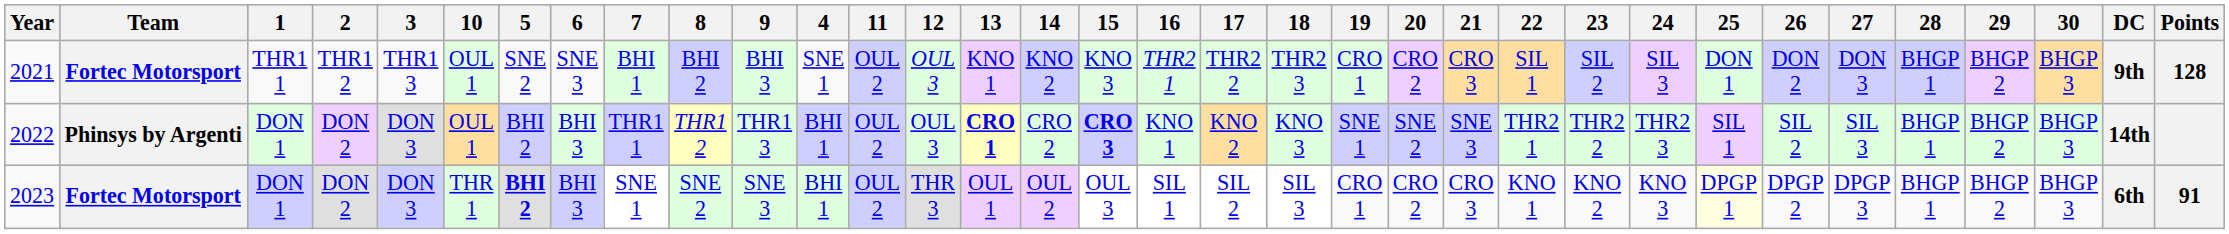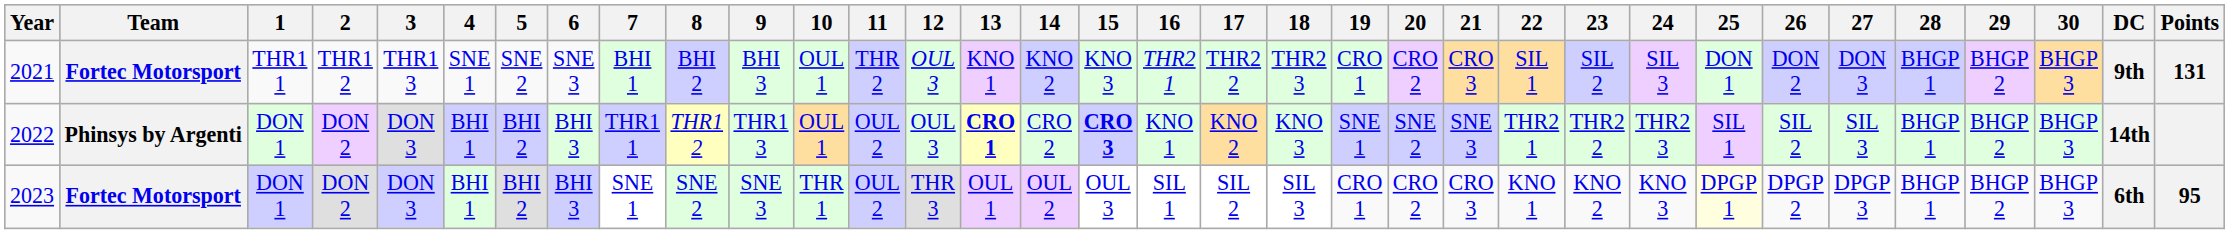 <table class="wikitable" style="text-align:center; font-size:85%">
 <tr>
 <th>Year</th>
 <th>Team</th>
 <th>1</th>
 <th>2</th>
 <th>3</th>
-<th>10</th>
+<th>4</th>
 <th>5</th>
 <th>6</th>
 <th>7</th>
 <th>8</th>
 <th>9</th>
-<th>4</th>
+<th>10</th>
 <th>11</th>
 <th>12</th>
 <th>13</th>
 <th>14</th>
 <th>15</th>
 <th>16</th>
 <th>17</th>
 <th>18</th>
 <th>19</th>
 <th>20</th>
 <th>21</th>
 <th>22</th>
 <th>23</th>
 <th>24</th>
 <th>25</th>
 <th>26</th>
 <th>27</th>
 <th>28</th>
 <th>29</th>
 <th>30</th>
 <th>DC</th>
 <th>Points</th>
 </tr>
 <tr>
 <td><a href='#'>2021</a></td>
 <th nowrap><a href='#'>Fortec Motorsport</a></th>
 <td style="background:#;"><a href='#'>THR1<br>1</a></td>
 <td style="background:#;"><a href='#'>THR1<br>2</a></td>
 <td style="background:#;"><a href='#'>THR1<br>3</a></td>
-<td style="background:#DFFFDF;"><a href='#'>OUL<br>1</a><br></td>
+<td style="background:#;"><a href='#'>SNE<br>1</a></td>
 <td style="background:#;"><a href='#'>SNE<br>2</a></td>
 <td style="background:#;"><a href='#'>SNE<br>3</a></td>
 <td style="background:#DFFFDF;"><a href='#'>BHI<br>1</a><br></td>
 <td style="background:#CFCFFF;"><a href='#'>BHI<br>2</a><br></td>
 <td style="background:#DFFFDF;"><a href='#'>BHI<br>3</a><br></td>
-<td style="background:#;"><a href='#'>SNE<br>1</a></td>
-<td style="background:#CFCFFF;"><a href='#'>OUL<br>2</a><br></td>
+<td style="background:#DFFFDF;"><a href='#'>OUL<br>1</a><br></td>
+<td style="background:#CFCFFF;"><a href='#'>THR<br>2</a><br></td>
 <td style="background:#DFFFDF;"><em><a href='#'>OUL<br>3</a></em><br></td>
 <td style="background:#EFCFFF;"><a href='#'>KNO<br>1</a><br></td>
 <td style="background:#CFCFFF;"><a href='#'>KNO<br>2</a><br></td>
 <td style="background:#DFFFDF;"><a href='#'>KNO<br>3</a><br></td>
 <td style="background:#DFFFDF;"><em><a href='#'>THR2<br>1</a></em><br></td>
 <td style="background:#DFFFDF;"><a href='#'>THR2<br>2</a><br></td>
 <td style="background:#DFFFDF;"><a href='#'>THR2<br>3</a><br></td>
 <td style="background:#DFFFDF;"><a href='#'>CRO<br>1</a><br></td>
 <td style="background:#EFCFFF;"><a href='#'>CRO<br>2</a><br></td>
 <td style="background:#FFDF9F;"><a href='#'>CRO<br>3</a><br></td>
 <td style="background:#FFDF9F;"><a href='#'>SIL<br>1</a><br></td>
 <td style="background:#CFCFFF;"><a href='#'>SIL<br>2</a><br></td>
 <td style="background:#EFCFFF;"><a href='#'>SIL<br>3</a><br></td>
 <td style="background:#DFFFDF;"><a href='#'>DON<br>1</a><br></td>
 <td style="background:#CFCFFF;"><a href='#'>DON<br>2</a><br></td>
 <td style="background:#CFCFFF;"><a href='#'>DON<br>3</a><br></td>
 <td style="background:#CFCFFF;"><a href='#'>BHGP<br>1</a><br></td>
 <td style="background:#EFCFFF;"><a href='#'>BHGP<br>2</a><br></td>
 <td style="background:#FFDF9F;"><a href='#'>BHGP<br>3</a><br></td>
 <th>9th</th>
-<th>128</th>
+<th>131</th>
 </tr>
 <tr>
 <td><a href='#'>2022</a></td>
 <th nowrap>Phinsys by Argenti</th>
 <td style="background:#DFFFDF;"><a href='#'>DON<br>1</a><br></td>
 <td style="background:#EFCFFF;"><a href='#'>DON<br>2</a><br></td>
 <td style="background:#DFDFDF;"><a href='#'>DON<br>3</a><br></td>
-<td style="background:#FFDF9F;"><a href='#'>OUL<br>1</a><br></td>
+<td style="background:#CFCFFF;"><a href='#'>BHI<br>1</a><br></td>
 <td style="background:#CFCFFF;"><a href='#'>BHI<br>2</a><br></td>
 <td style="background:#DFFFDF;"><a href='#'>BHI<br>3</a><br></td>
 <td style="background:#CFCFFF;"><a href='#'>THR1<br>1</a><br></td>
 <td style="background:#FFFFBF;"><em><a href='#'>THR1<br>2</a></em><br></td>
 <td style="background:#DFFFDF;"><a href='#'>THR1<br>3</a><br></td>
-<td style="background:#CFCFFF;"><a href='#'>BHI<br>1</a><br></td>
+<td style="background:#FFDF9F;"><a href='#'>OUL<br>1</a><br></td>
 <td style="background:#CFCFFF;"><a href='#'>OUL<br>2</a><br></td>
 <td style="background:#DFFFDF;"><a href='#'>OUL<br>3</a><br></td>
 <td style="background:#FFFFBF;"><strong><a href='#'>CRO<br>1</a></strong><br></td>
 <td style="background:#DFFFDF;"><a href='#'>CRO<br>2</a><br></td>
 <td style="background:#CFCFFF;"><strong><a href='#'>CRO<br>3</a></strong><br></td>
 <td style="background:#DFFFDF;"><a href='#'>KNO<br>1</a><br></td>
 <td style="background:#FFDF9F;"><a href='#'>KNO<br>2</a><br></td>
 <td style="background:#DFFFDF;"><a href='#'>KNO<br>3</a><br></td>
 <td style="background:#CFCFFF;"><a href='#'>SNE<br>1</a><br></td>
 <td style="background:#CFCFFF;"><a href='#'>SNE<br>2</a><br></td>
 <td style="background:#CFCFFF;"><a href='#'>SNE<br>3</a><br></td>
 <td style="background:#DFFFDF;"><a href='#'>THR2<br>1</a><br></td>
 <td style="background:#DFFFDF;"><a href='#'>THR2<br>2</a><br></td>
 <td style="background:#DFFFDF;"><a href='#'>THR2<br>3</a><br></td>
 <td style="background:#EFCFFF;"><a href='#'>SIL<br>1</a><br></td>
 <td style="background:#DFFFDF;"><a href='#'>SIL<br>2</a><br></td>
 <td style="background:#DFFFDF;"><a href='#'>SIL<br>3</a><br></td>
 <td style="background:#DFFFDF;"><a href='#'>BHGP<br>1</a><br></td>
 <td style="background:#DFFFDF;"><a href='#'>BHGP<br>2</a><br></td>
 <td style="background:#DFFFDF;"><a href='#'>BHGP<br>3</a><br></td>
 <th>14th</th>
 <th></th>
 </tr>
 <tr>
 <td><a href='#'>2023</a></td>
 <th nowrap><a href='#'>Fortec Motorsport</a></th>
 <td style="background:#CFCFFF;"><a href='#'>DON<br>1</a><br></td>
 <td style="background:#DFDFDF;"><a href='#'>DON<br>2</a><br></td>
 <td style="background:#CFCFFF;"><a href='#'>DON<br>3</a><br></td>
-<td style="background:#DFFFDF;"><a href='#'>THR<br>1</a><br></td>
-<td style="background:#DFDFDF;"><strong><a href='#'>BHI<br>2</a><br></strong></td>
+<td style="background:#DFFFDF;"><a href='#'>BHI<br>1</a><br></td>
+<td style="background:#DFDFDF;"><a href='#'>BHI<br>2</a><br></td>
 <td style="background:#CFCFFF;"><a href='#'>BHI<br>3</a><br></td>
 <td style="background:#FFFFFF;"><a href='#'>SNE<br>1</a><br></td>
 <td style="background:#DFFFDF;"><a href='#'>SNE<br>2</a><br></td>
 <td style="background:#DFFFDF;"><a href='#'>SNE<br>3</a><br></td>
-<td style="background:#DFFFDF;"><a href='#'>BHI<br>1</a><br></td>
+<td style="background:#DFFFDF;"><a href='#'>THR<br>1</a><br></td>
 <td style="background:#CFCFFF;"><a href='#'>OUL<br>2</a><br></td>
 <td style="background:#DFDFDF;"><a href='#'>THR<br>3</a><br></td>
 <td style="background:#EFCFFF;"><a href='#'>OUL<br>1</a><br></td>
 <td style="background:#EFCFFF;"><a href='#'>OUL<br>2</a><br></td>
 <td style="background:#FFFFFF;"><a href='#'>OUL<br>3</a><br></td>
 <td style="background:#FFFFFF;"><a href='#'>SIL<br>1</a><br></td>
 <td style="background:#FFFFFF;"><a href='#'>SIL<br>2</a><br></td>
 <td style="background:#FFFFFF;"><a href='#'>SIL<br>3</a><br></td>
 <td><a href='#'>CRO<br>1</a></td>
 <td><a href='#'>CRO<br>2</a></td>
 <td><a href='#'>CRO<br>3</a></td>
 <td><a href='#'>KNO<br>1</a></td>
 <td><a href='#'>KNO<br>2</a></td>
 <td><a href='#'>KNO<br>3</a></td>
 <td style="background: lightyellow;"><a href='#'>DPGP<br>1</a></td>
 <td><a href='#'>DPGP<br>2</a></td>
 <td><a href='#'>DPGP<br>3</a></td>
 <td><a href='#'>BHGP<br>1</a></td>
 <td><a href='#'>BHGP<br>2</a></td>
 <td><a href='#'>BHGP<br>3</a></td>
 <th>6th</th>
-<th>91</th>
+<th>95</th>
 </tr>
 </table>
